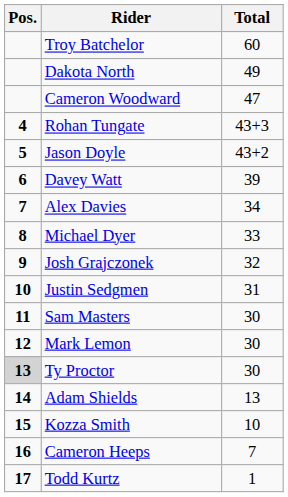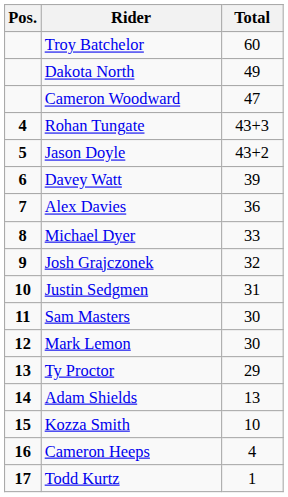 <table class="wikitable" style="font-size: 95%">
 <tr>
 <th width=20px>Pos.</th>
 <th width=160px>Rider</th>
 <th width=50px>Total</th>
 </tr>
 <tr align="center" >
 <td></td>
 <td align="left"><a href='#'>Troy Batchelor</a></td>
 <td>60</td>
 </tr>
 <tr align="center" >
 <td></td>
 <td align="left"><a href='#'>Dakota North</a></td>
 <td>49</td>
 </tr>
 <tr align="center" >
 <td></td>
 <td align="left"><a href='#'>Cameron Woodward</a></td>
 <td>47</td>
 </tr>
 <tr align="center">
 <td><strong>4</strong></td>
 <td align="left"><a href='#'>Rohan Tungate</a></td>
 <td>43+3</td>
 </tr>
 <tr align="center">
 <td><strong>5</strong></td>
 <td align="left"><a href='#'>Jason Doyle</a></td>
 <td>43+2</td>
 </tr>
 <tr align="center">
 <td><strong>6</strong></td>
 <td align="left"><a href='#'>Davey Watt</a></td>
 <td>39</td>
 </tr>
 <tr align="center">
 <td><strong>7</strong></td>
 <td align="left"><a href='#'>Alex Davies</a></td>
-<td>34</td>
+<td>36</td>
 </tr>
 <tr align="center">
 <td><strong>8</strong></td>
 <td align="left"><a href='#'>Michael Dyer</a></td>
 <td>33</td>
 </tr>
 <tr align="center">
 <td><strong>9</strong></td>
 <td align="left"><a href='#'>Josh Grajczonek</a></td>
 <td>32</td>
 </tr>
 <tr align="center">
 <td><strong>10</strong></td>
 <td align="left"><a href='#'>Justin Sedgmen</a></td>
 <td>31</td>
 </tr>
 <tr align="center">
 <td><strong>11</strong></td>
 <td align="left"><a href='#'>Sam Masters</a></td>
 <td>30</td>
 </tr>
 <tr align="center">
 <td><strong>12</strong></td>
 <td align="left"><a href='#'>Mark Lemon</a></td>
 <td>30</td>
 </tr>
 <tr align="center">
-<td style="background: lightgrey;"><strong>13</strong></td>
+<td><strong>13</strong></td>
 <td align="left"><a href='#'>Ty Proctor</a></td>
-<td>30</td>
+<td>29</td>
 </tr>
 <tr align="center">
 <td><strong>14</strong></td>
 <td align="left"><a href='#'>Adam Shields</a></td>
 <td>13</td>
 </tr>
 <tr align="center">
 <td><strong>15</strong></td>
 <td align="left"><a href='#'>Kozza Smith</a></td>
 <td>10</td>
 </tr>
 <tr align="center">
 <td><strong>16</strong></td>
 <td align="left"><a href='#'>Cameron Heeps</a></td>
-<td>7</td>
+<td>4</td>
 </tr>
 <tr align="center">
 <td><strong>17</strong></td>
 <td align="left"><a href='#'>Todd Kurtz</a></td>
 <td>1</td>
 </tr>
 </table>
